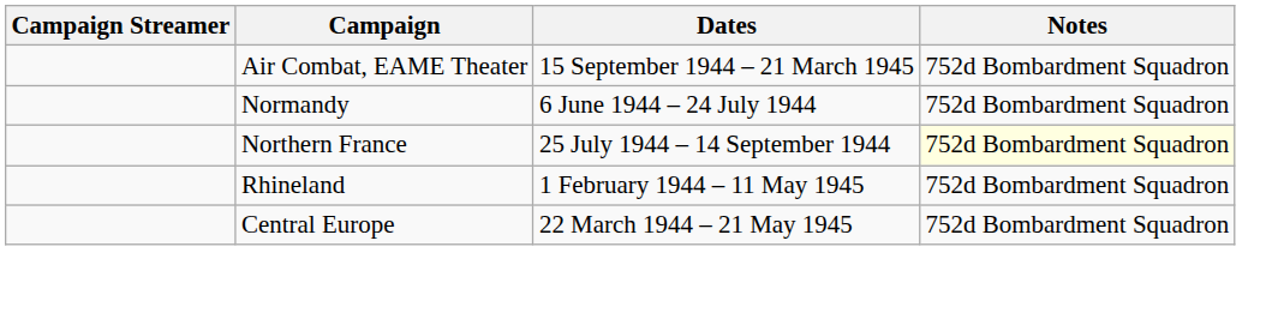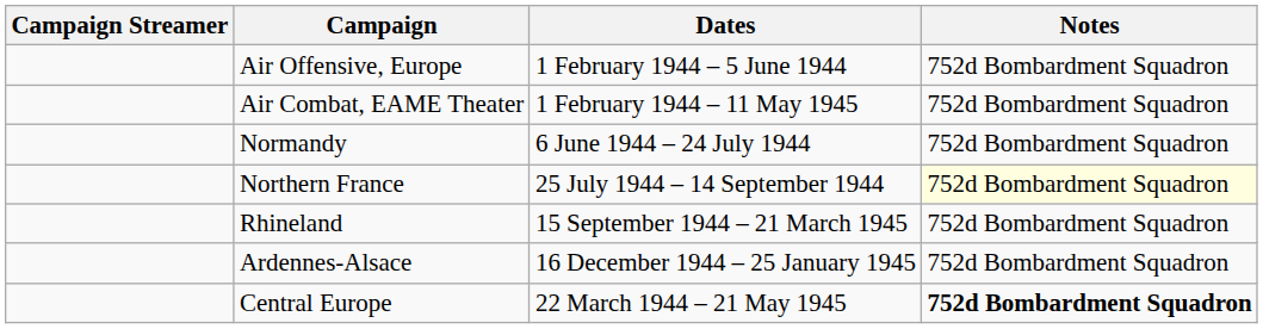 <table class="wikitable">
 <tr style="background:#efefef;">
 <th>Campaign Streamer</th>
 <th>Campaign</th>
 <th>Dates</th>
 <th>Notes</th>
 </tr>
 <tr>
 <td></td>
+<td>Air Offensive, Europe</td>
+<td>1 February 1944 – 5 June 1944</td>
+<td>752d Bombardment Squadron</td>
+</tr>
+<tr>
+<td></td>
 <td>Air Combat, EAME Theater</td>
-<td>15 September 1944 – 21 March 1945</td>
+<td>1 February 1944 – 11 May 1945</td>
 <td>752d Bombardment Squadron</td>
 </tr>
 <tr>
 <td></td>
 <td>Normandy</td>
 <td>6 June 1944 – 24 July 1944</td>
 <td>752d Bombardment Squadron</td>
 </tr>
 <tr>
 <td></td>
 <td>Northern France</td>
 <td>25 July 1944 – 14 September 1944</td>
 <td style="background: lightyellow;">752d Bombardment Squadron</td>
 </tr>
 <tr>
 <td></td>
 <td>Rhineland</td>
-<td>1 February 1944 – 11 May 1945</td>
+<td>15 September 1944 – 21 March 1945</td>
+<td>752d Bombardment Squadron</td>
+</tr>
+<tr>
+<td></td>
+<td>Ardennes-Alsace</td>
+<td>16 December 1944 – 25 January 1945</td>
 <td>752d Bombardment Squadron</td>
 </tr>
 <tr>
 <td></td>
 <td>Central Europe</td>
 <td>22 March 1944 – 21 May 1945</td>
-<td>752d Bombardment Squadron</td>
+<td><strong>752d Bombardment Squadron</strong></td>
 </tr>
 </table>
